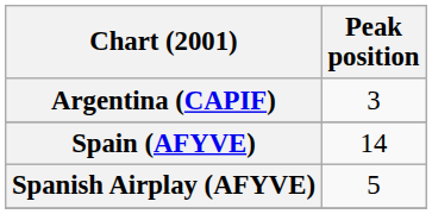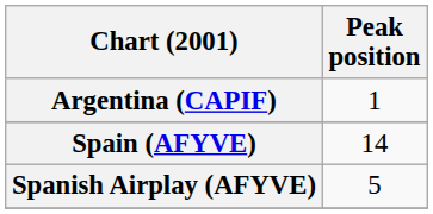 <table class="wikitable sortable plainrowheaders" style="text-align:center;">
 <tr>
 <th scope="col">Chart (2001)</th>
 <th scope="col">Peak<br>position</th>
 </tr>
 <tr>
 <th scope="row">Argentina (<a href='#'>CAPIF</a>)</th>
-<td>3</td>
+<td>1</td>
 </tr>
 <tr>
 </tr>
 <tr>
 <th scope="row">Spain (<a href='#'>AFYVE</a>)</th>
 <td>14</td>
 </tr>
 <tr>
 <th scope="row">Spanish Airplay (AFYVE)</th>
 <td>5</td>
 </tr>
 <tr>
 </tr>
 <tr>
 </tr>
 <tr>
 </tr>
 </table>
